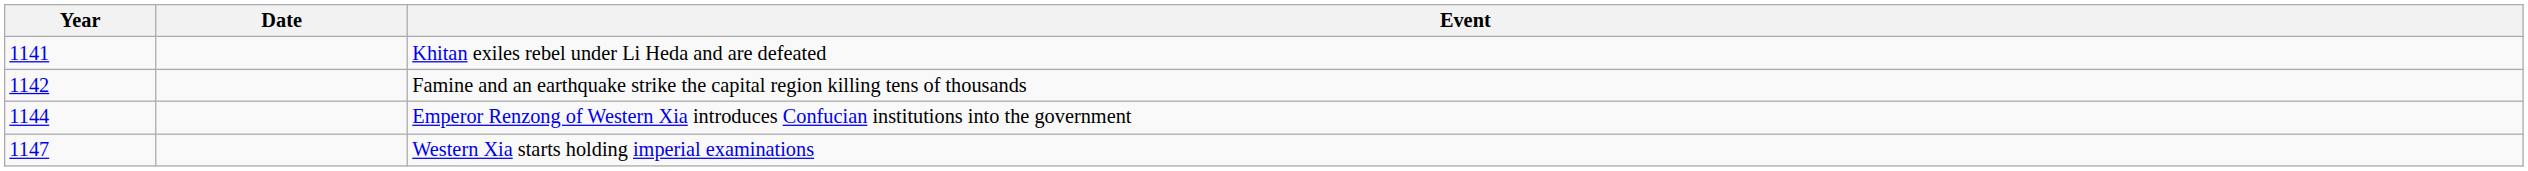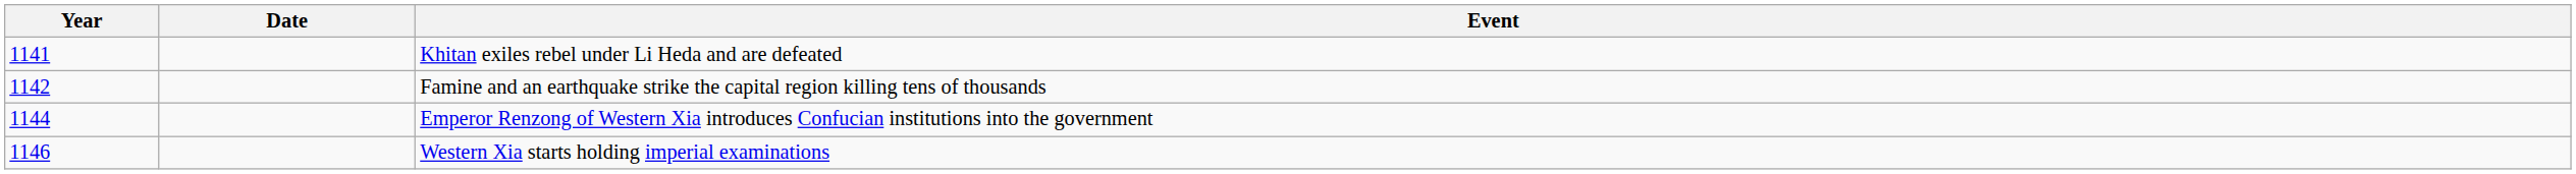 <table class="wikitable" width="100%">
 <tr>
 <th style="width:6%">Year</th>
 <th style="width:10%">Date</th>
 <th>Event</th>
 </tr>
 <tr>
 <td><a href='#'>1141</a></td>
 <td></td>
 <td><a href='#'>Khitan</a> exiles rebel under Li Heda and are defeated</td>
 </tr>
 <tr>
 <td><a href='#'>1142</a></td>
 <td></td>
 <td>Famine and an earthquake strike the capital region killing tens of thousands</td>
 </tr>
 <tr>
 <td><a href='#'>1144</a></td>
 <td></td>
 <td><a href='#'>Emperor Renzong of Western Xia</a> introduces <a href='#'>Confucian</a> institutions into the government</td>
 </tr>
 <tr>
-<td><a href='#'>1147</a></td>
+<td><a href='#'>1146</a></td>
 <td></td>
 <td><a href='#'>Western Xia</a> starts holding <a href='#'>imperial examinations</a></td>
 </tr>
 </table>
